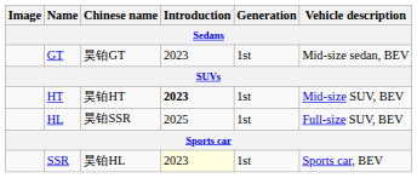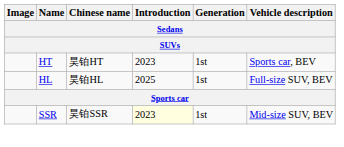 <table class="wikitable">
 <tr>
 <th>Image</th>
 <th>Name</th>
 <th>Chinese name</th>
 <th>Introduction</th>
 <th>Generation</th>
 <th>Vehicle description</th>
 </tr>
 <tr>
 <th colspan="6"><a href='#'><small>Sedans</small></a></th>
 </tr>
 <tr>
-<td></td>
-<td><a href='#'>GT</a></td>
-<td>昊铂GT</td>
-<td>2023</td>
-<td>1st</td>
-<td>Mid-size sedan, BEV</td>
-</tr>
-<tr>
 <th colspan="6"><a href='#'><small>SUVs</small></a></th>
 </tr>
 <tr>
 <td></td>
 <td><a href='#'>HT</a></td>
 <td>昊铂HT</td>
-<td><strong>2023</strong></td>
+<td>2023</td>
 <td>1st</td>
-<td><a href='#'>Mid-size</a> SUV, BEV</td>
+<td><a href='#'>Sports car</a>, BEV</td>
 </tr>
 <tr>
 <td></td>
 <td><a href='#'>HL</a></td>
-<td>昊铂SSR</td>
+<td>昊铂HL</td>
 <td>2025</td>
 <td>1st</td>
 <td><a href='#'>Full-size</a> SUV, BEV</td>
 </tr>
 <tr>
 <th colspan="6"><small><a href='#'>Sports car</a></small></th>
 </tr>
 <tr>
 <td></td>
 <td><a href='#'>SSR</a></td>
-<td>昊铂HL</td>
+<td>昊铂SSR</td>
 <td style="background: lightyellow;">2023</td>
 <td>1st</td>
-<td><a href='#'>Sports car</a>, BEV</td>
+<td><a href='#'>Mid-size</a> SUV, BEV</td>
 </tr>
 </table>
